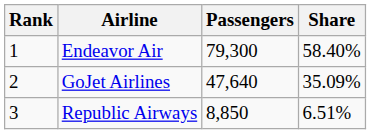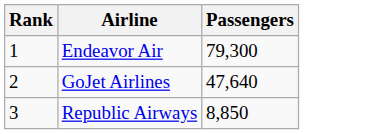 <table class="wikitable sortable" style="font-size: 95%">
 <tr>
 <th>Rank</th>
 <th>Airline</th>
 <th>Passengers</th>
-<th>Share</th>
 </tr>
 <tr>
 <td>1</td>
 <td><a href='#'>Endeavor Air</a></td>
 <td>79,300</td>
-<td>58.40%</td>
 </tr>
 <tr>
 <td>2</td>
 <td><a href='#'>GoJet Airlines</a></td>
 <td>47,640</td>
-<td>35.09%</td>
 </tr>
 <tr>
 <td>3</td>
 <td><a href='#'>Republic Airways</a></td>
 <td>8,850</td>
-<td>6.51%</td>
 </tr>
 </table>
